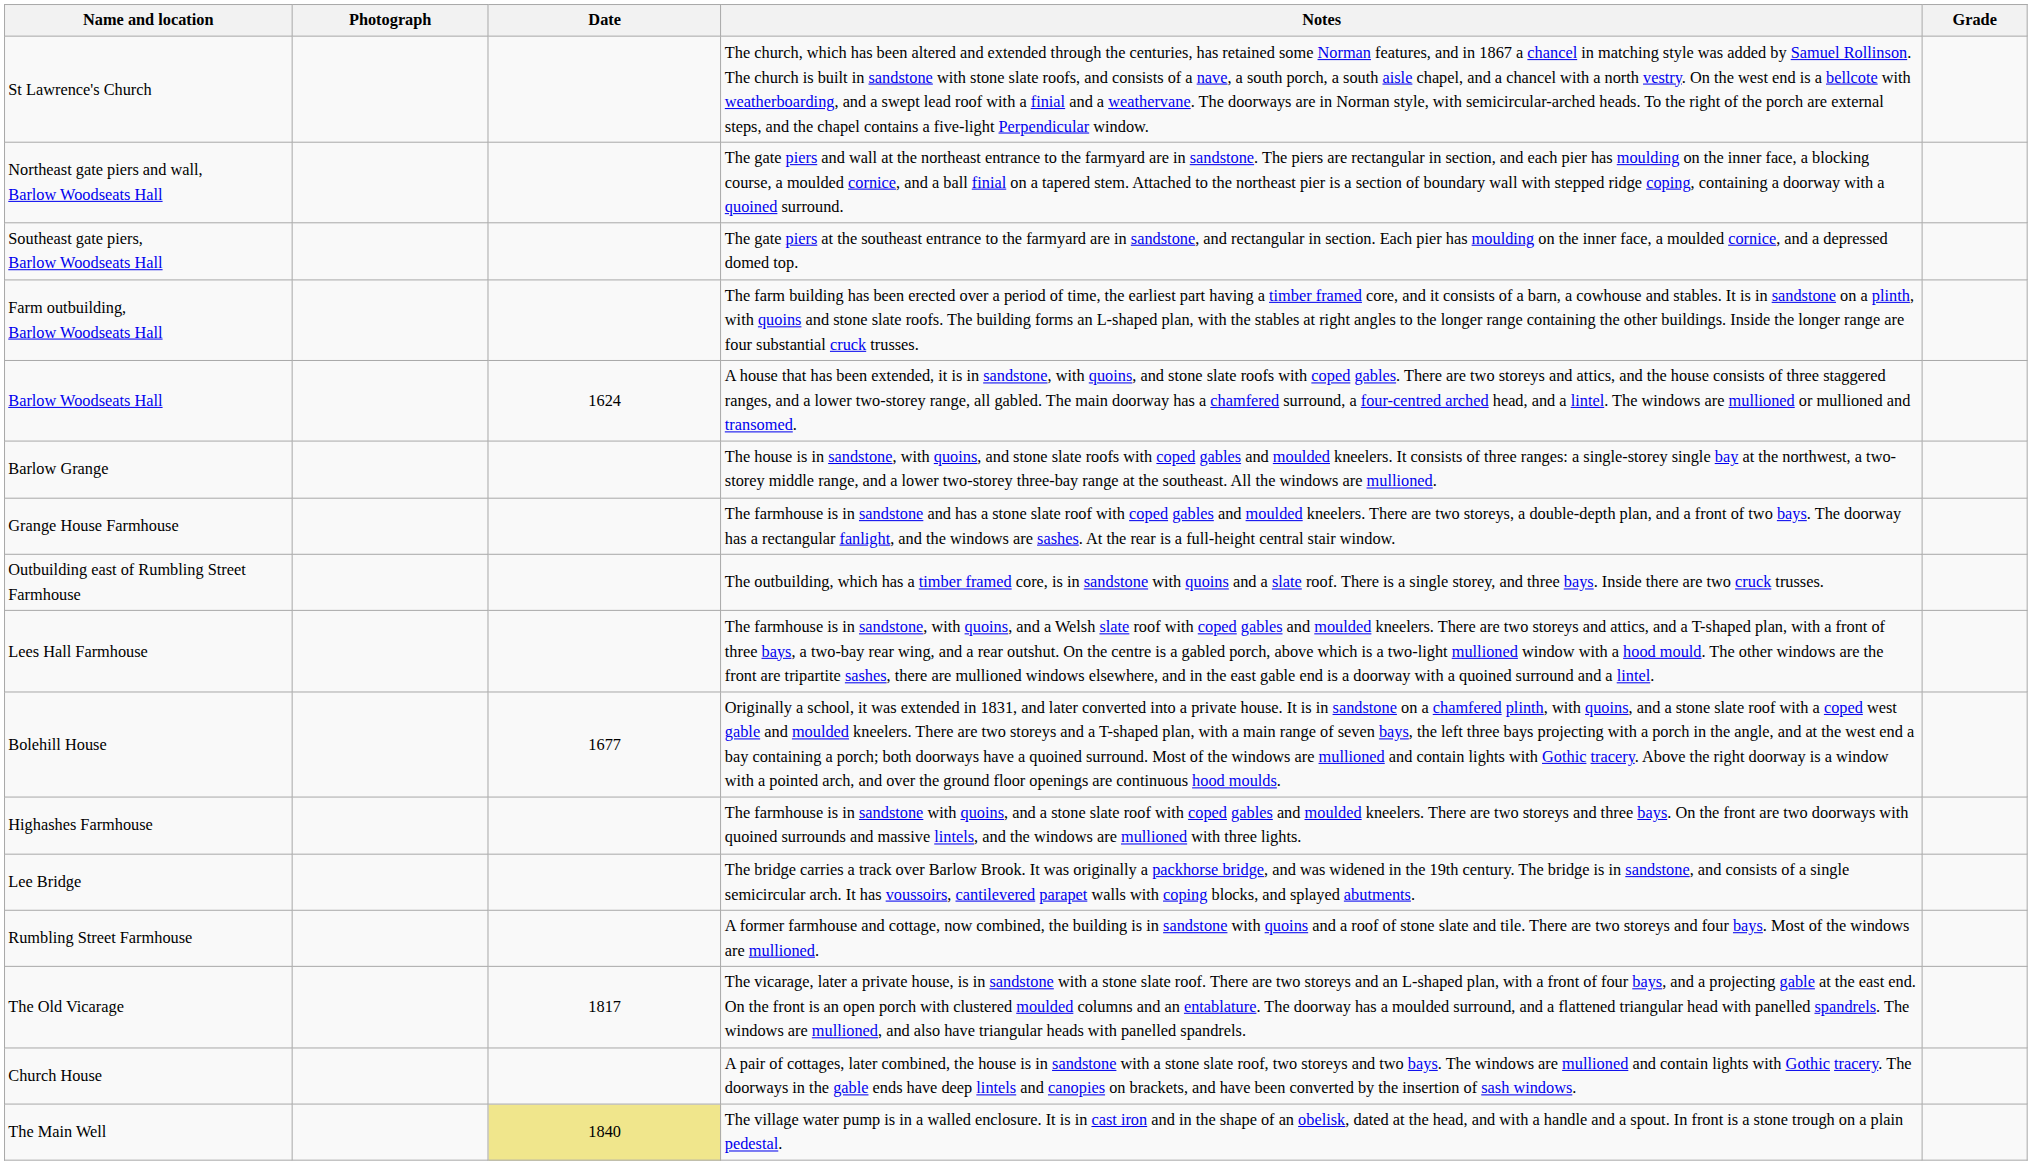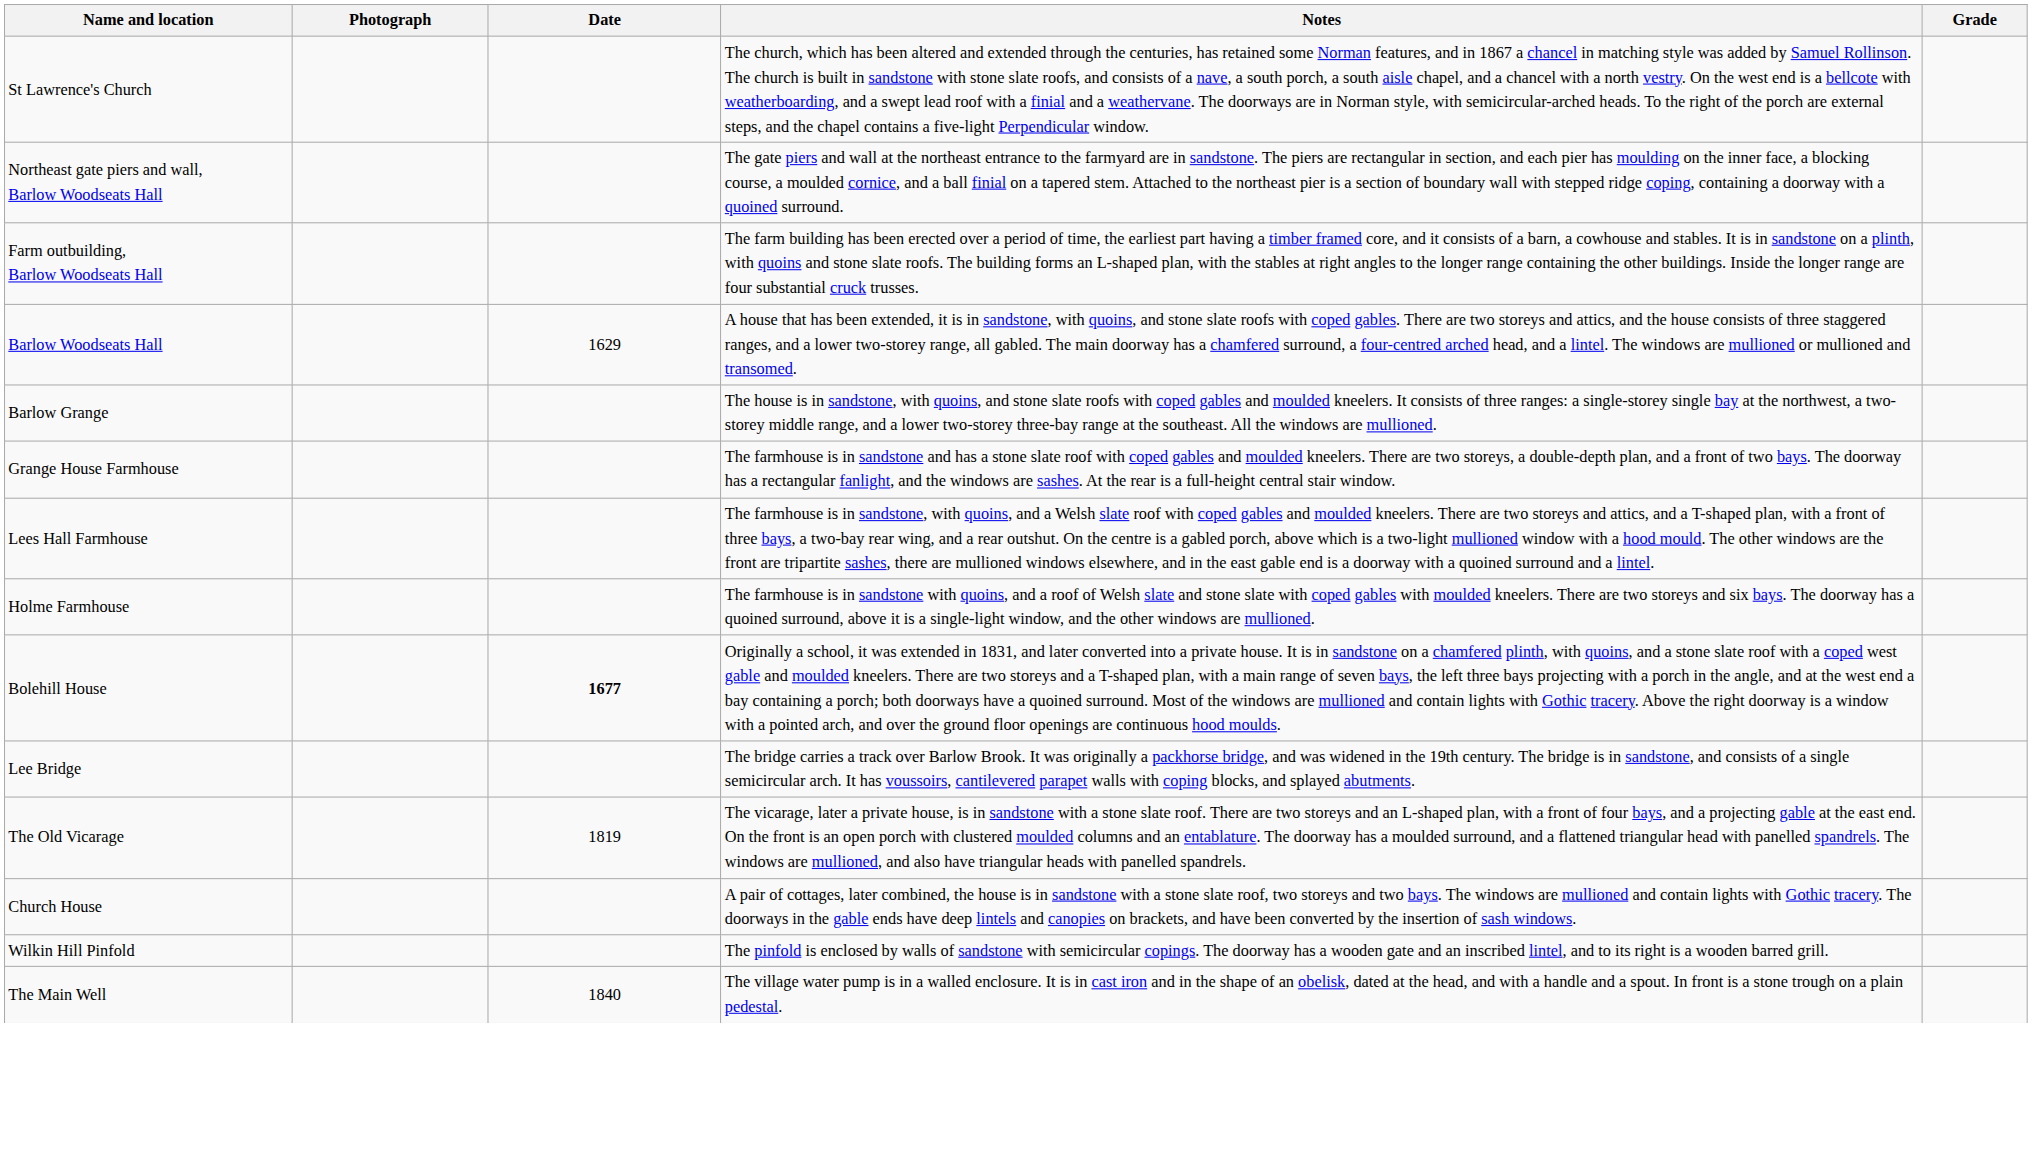 <table class="wikitable sortable plainrowheaders" style="width:100%; border:0; text-align:left; line-height:150%;">
 <tr>
 <th scope="col"  style="width:150px">Name and location</th>
 <th scope="col"  style="width:100px" class="unsortable">Photograph</th>
 <th scope="col"  style="width:120px">Date</th>
 <th scope="col"  style="width:650px" class="unsortable">Notes</th>
 <th scope="col"  style="width:50px">Grade</th>
 </tr>
 <tr>
 <td>St Lawrence's Church<br><small></small></td>
 <td></td>
 <td align="center"></td>
 <td>The church, which has been altered and extended through the centuries, has retained some <a href='#'>Norman</a> features, and in 1867 a <a href='#'>chancel</a> in matching style was added by <a href='#'>Samuel Rollinson</a>.  The church is built in <a href='#'>sandstone</a> with stone slate roofs, and consists of a <a href='#'>nave</a>, a south porch, a south <a href='#'>aisle</a> chapel, and a chancel with a north <a href='#'>vestry</a>.  On the west end is a <a href='#'>bellcote</a> with <a href='#'>weatherboarding</a>, and a swept lead roof with a <a href='#'>finial</a> and a <a href='#'>weathervane</a>.  The doorways are in Norman style, with semicircular-arched heads.  To the right of the porch are external steps, and the chapel contains a five-light <a href='#'>Perpendicular</a> window.</td>
 <td align="center" ></td>
 </tr>
 <tr>
 <td>Northeast gate piers and wall,<br><a href='#'>Barlow Woodseats Hall</a><br><small></small></td>
 <td></td>
 <td align="center"></td>
 <td>The gate <a href='#'>piers</a> and wall at the northeast entrance to the farmyard are in <a href='#'>sandstone</a>.  The piers are rectangular in section, and each pier has <a href='#'>moulding</a> on the inner face, a blocking course, a moulded <a href='#'>cornice</a>, and a ball <a href='#'>finial</a> on a tapered stem.  Attached to the northeast pier is a section of boundary wall with stepped ridge <a href='#'>coping</a>, containing a doorway with a <a href='#'>quoined</a> surround.</td>
 <td align="center" ></td>
 </tr>
 <tr>
-<td>Southeast gate piers,<br><a href='#'>Barlow Woodseats Hall</a><br><small></small></td>
-<td></td>
-<td align="center"></td>
-<td>The gate <a href='#'>piers</a> at the southeast entrance to the farmyard are in <a href='#'>sandstone</a>, and rectangular in section.  Each pier has <a href='#'>moulding</a> on the inner face, a moulded <a href='#'>cornice</a>, and a depressed domed top.</td>
-<td align="center" ></td>
-</tr>
-<tr>
 <td>Farm outbuilding,<br><a href='#'>Barlow Woodseats Hall</a><br><small></small></td>
 <td></td>
 <td align="center"></td>
 <td>The farm building has been erected over a period of time, the earliest part having a <a href='#'>timber framed</a> core, and it consists of a barn, a cowhouse and stables.  It is in <a href='#'>sandstone</a> on a <a href='#'>plinth</a>, with <a href='#'>quoins</a> and stone slate roofs.  The building forms an L-shaped plan, with the stables at right angles to the longer range containing the other buildings.  Inside the longer range are four substantial <a href='#'>cruck</a> trusses.</td>
 <td align="center" ></td>
 </tr>
 <tr>
 <td><a href='#'>Barlow Woodseats Hall</a><br><small></small></td>
 <td></td>
-<td align="center">1624</td>
+<td align="center">1629</td>
 <td>A house that has been extended, it is in <a href='#'>sandstone</a>, with <a href='#'>quoins</a>, and stone slate roofs with <a href='#'>coped</a> <a href='#'>gables</a>.  There are two storeys and attics, and the house consists of three staggered ranges, and a lower two-storey range, all gabled.  The main doorway has a <a href='#'>chamfered</a> surround, a <a href='#'>four-centred arched</a> head, and a <a href='#'>lintel</a>.  The windows are <a href='#'>mullioned</a> or mullioned and <a href='#'>transomed</a>.</td>
 <td align="center" ></td>
 </tr>
 <tr>
 <td>Barlow Grange<br><small></small></td>
 <td></td>
 <td align="center"></td>
 <td>The house is in <a href='#'>sandstone</a>, with <a href='#'>quoins</a>, and stone slate roofs with <a href='#'>coped</a> <a href='#'>gables</a> and <a href='#'>moulded</a> kneelers.  It consists of three ranges: a single-storey single <a href='#'>bay</a> at the northwest, a two-storey middle range, and a lower two-storey three-bay range at the southeast.  All the windows are <a href='#'>mullioned</a>.</td>
 <td align="center" ></td>
 </tr>
 <tr>
 <td>Grange House Farmhouse<br><small></small></td>
 <td></td>
 <td align="center"></td>
 <td>The farmhouse is in <a href='#'>sandstone</a> and has a stone slate roof with <a href='#'>coped</a> <a href='#'>gables</a> and <a href='#'>moulded</a> kneelers.  There are two storeys, a double-depth plan, and a front of two <a href='#'>bays</a>.  The doorway has a rectangular <a href='#'>fanlight</a>, and the windows are <a href='#'>sashes</a>.  At the rear is a full-height central stair window.</td>
 <td align="center" ></td>
 </tr>
 <tr>
-<td>Outbuilding east of Rumbling Street Farmhouse<br><small></small></td>
-<td></td>
-<td align="center"></td>
-<td>The outbuilding, which has a <a href='#'>timber framed</a> core, is in <a href='#'>sandstone</a> with <a href='#'>quoins</a> and a <a href='#'>slate</a> roof.  There is a single storey, and three <a href='#'>bays</a>.  Inside there are two <a href='#'>cruck</a> trusses.</td>
-<td align="center" ></td>
-</tr>
-<tr>
 <td>Lees Hall Farmhouse<br><small></small></td>
 <td></td>
 <td align="center"></td>
 <td>The farmhouse is in <a href='#'>sandstone</a>, with <a href='#'>quoins</a>, and a Welsh <a href='#'>slate</a> roof with <a href='#'>coped</a> <a href='#'>gables</a> and <a href='#'>moulded</a> kneelers.  There are two storeys and attics, and a T-shaped plan, with a front of three <a href='#'>bays</a>, a two-bay rear wing, and a rear outshut.  On the centre is a gabled porch, above which is a two-light <a href='#'>mullioned</a> window with a <a href='#'>hood mould</a>.  The other windows are the front are tripartite <a href='#'>sashes</a>, there are mullioned windows elsewhere, and in the east gable end is a doorway with a quoined surround and a <a href='#'>lintel</a>.</td>
 <td align="center" ></td>
 </tr>
 <tr>
-<td>Bolehill House<br><small></small></td>
+<td>Holme Farmhouse<br><small></small></td>
 <td></td>
-<td align="center">1677</td>
-<td>Originally a school, it was extended in 1831, and later converted into a private house.  It is in <a href='#'>sandstone</a> on a <a href='#'>chamfered</a> <a href='#'>plinth</a>, with <a href='#'>quoins</a>, and a stone slate roof with a <a href='#'>coped</a> west <a href='#'>gable</a> and <a href='#'>moulded</a> kneelers.  There are two storeys and a T-shaped plan, with a main range of seven <a href='#'>bays</a>, the left three bays projecting with a porch in the angle, and at the west end a bay containing a porch; both doorways have a quoined surround.  Most of the windows are <a href='#'>mullioned</a> and contain lights with <a href='#'>Gothic</a> <a href='#'>tracery</a>.  Above the right doorway is a window with a pointed arch, and over the ground floor openings are continuous <a href='#'>hood moulds</a>.</td>
+<td align="center"></td>
+<td>The farmhouse is in <a href='#'>sandstone</a> with <a href='#'>quoins</a>, and a roof of Welsh <a href='#'>slate</a> and stone slate with <a href='#'>coped</a> <a href='#'>gables</a> with <a href='#'>moulded</a> kneelers.  There are two storeys and six <a href='#'>bays</a>.  The doorway has a quoined surround, above it is a single-light window, and the other windows are <a href='#'>mullioned</a>.</td>
 <td align="center" ></td>
 </tr>
 <tr>
-<td>Highashes Farmhouse<br><small></small></td>
+<td>Bolehill House<br><small></small></td>
 <td></td>
-<td align="center"></td>
-<td>The farmhouse is in <a href='#'>sandstone</a> with <a href='#'>quoins</a>, and a stone slate roof with <a href='#'>coped</a> <a href='#'>gables</a> and <a href='#'>moulded</a> kneelers.  There are two storeys and three <a href='#'>bays</a>.  On the front are two doorways with quoined surrounds and massive <a href='#'>lintels</a>, and the windows are <a href='#'>mullioned</a> with three lights.</td>
+<td align="center"><strong>1677</strong></td>
+<td>Originally a school, it was extended in 1831, and later converted into a private house.  It is in <a href='#'>sandstone</a> on a <a href='#'>chamfered</a> <a href='#'>plinth</a>, with <a href='#'>quoins</a>, and a stone slate roof with a <a href='#'>coped</a> west <a href='#'>gable</a> and <a href='#'>moulded</a> kneelers.  There are two storeys and a T-shaped plan, with a main range of seven <a href='#'>bays</a>, the left three bays projecting with a porch in the angle, and at the west end a bay containing a porch; both doorways have a quoined surround.  Most of the windows are <a href='#'>mullioned</a> and contain lights with <a href='#'>Gothic</a> <a href='#'>tracery</a>.  Above the right doorway is a window with a pointed arch, and over the ground floor openings are continuous <a href='#'>hood moulds</a>.</td>
 <td align="center" ></td>
 </tr>
 <tr>
 <td>Lee Bridge<br><small></small></td>
 <td></td>
 <td align="center"></td>
 <td>The bridge carries a track over Barlow Brook.  It was originally a <a href='#'>packhorse bridge</a>, and was widened in the 19th century.  The bridge is in <a href='#'>sandstone</a>, and consists of a single semicircular arch.  It has <a href='#'>voussoirs</a>, <a href='#'>cantilevered</a> <a href='#'>parapet</a> walls with <a href='#'>coping</a> blocks, and splayed <a href='#'>abutments</a>.</td>
 <td align="center" ></td>
 </tr>
 <tr>
-<td>Rumbling Street Farmhouse<br><small></small></td>
-<td></td>
-<td align="center"></td>
-<td>A former farmhouse and cottage, now combined, the building is in <a href='#'>sandstone</a> with <a href='#'>quoins</a> and a roof of stone slate and tile.  There are two storeys and four <a href='#'>bays</a>.  Most of the windows are <a href='#'>mullioned</a>.</td>
-<td align="center" ></td>
-</tr>
-<tr>
 <td>The Old Vicarage<br><small></small></td>
 <td></td>
-<td align="center">1817</td>
+<td align="center">1819</td>
 <td>The vicarage, later a private house, is in <a href='#'>sandstone</a> with a stone slate roof.  There are two storeys and an L-shaped plan, with a front of four <a href='#'>bays</a>, and a projecting <a href='#'>gable</a> at the east end.  On the front is an open porch with clustered <a href='#'>moulded</a> columns and an <a href='#'>entablature</a>.  The doorway has a moulded surround, and a flattened triangular head with panelled <a href='#'>spandrels</a>.  The windows are <a href='#'>mullioned</a>, and also have triangular heads with panelled spandrels.</td>
 <td align="center" ></td>
 </tr>
 <tr>
 <td>Church House<br><small></small></td>
 <td></td>
 <td align="center"></td>
 <td>A pair of cottages, later combined, the house is in <a href='#'>sandstone</a> with a stone slate roof, two storeys and two <a href='#'>bays</a>.  The windows are <a href='#'>mullioned</a> and contain lights with <a href='#'>Gothic</a> <a href='#'>tracery</a>.  The doorways in the <a href='#'>gable</a> ends have deep <a href='#'>lintels</a> and <a href='#'>canopies</a> on brackets, and have been converted by the insertion of <a href='#'>sash windows</a>.</td>
 <td align="center" ></td>
 </tr>
 <tr>
+<td>Wilkin Hill Pinfold<br><small></small></td>
+<td></td>
+<td align="center"></td>
+<td>The <a href='#'>pinfold</a> is enclosed by walls of <a href='#'>sandstone</a> with semicircular <a href='#'>copings</a>.  The doorway has a wooden gate and an inscribed <a href='#'>lintel</a>, and to its right is a wooden barred grill.</td>
+<td align="center" ></td>
+</tr>
+<tr>
 <td>The Main Well<br><small></small></td>
 <td></td>
-<td align="center" style="background: khaki;">1840</td>
+<td align="center">1840</td>
 <td>The village water pump is in a walled enclosure.  It is in <a href='#'>cast iron</a> and in the shape of an <a href='#'>obelisk</a>, dated at the head, and with a handle and a spout.  In front is a stone trough on a plain <a href='#'>pedestal</a>.</td>
 <td align="center" ></td>
 </tr>
 <tr>
 </tr>
 </table>
